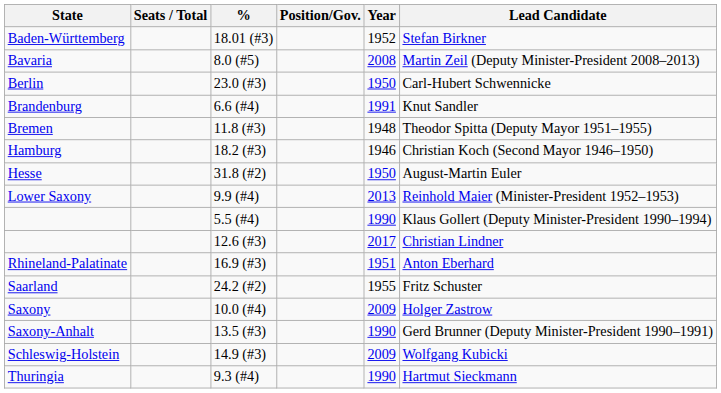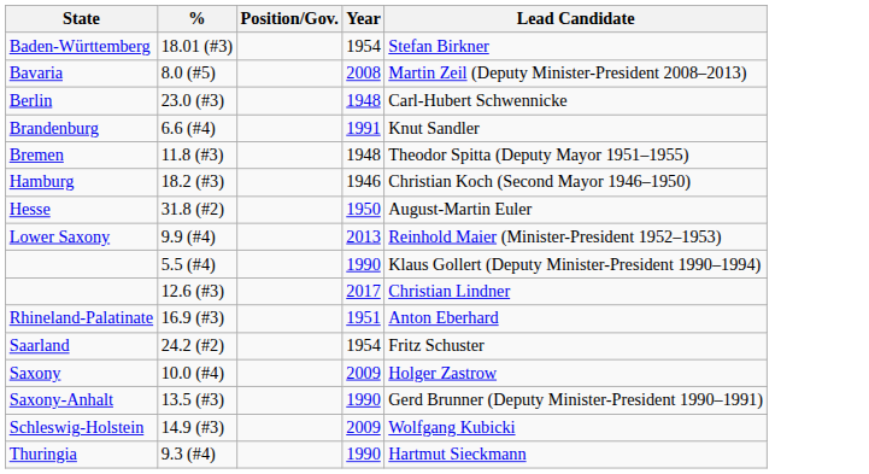 <table class="wikitable sortable">
 <tr>
 <th>State</th>
-<th>Seats / Total</th>
 <th>%</th>
 <th>Position/Gov.</th>
 <th>Year</th>
 <th>Lead Candidate</th>
 </tr>
 <tr>
 <td><a href='#'>Baden-Württemberg</a></td>
-<td style="text-align:center;"></td>
 <td>18.01 (#3)</td>
 <td></td>
-<td style="text-align:center;">1952</td>
+<td style="text-align:center;">1954</td>
 <td><a href='#'>Stefan Birkner</a></td>
 </tr>
 <tr>
 <td><a href='#'>Bavaria</a></td>
-<td style="text-align:center;"></td>
 <td>8.0 (#5)</td>
 <td></td>
 <td style="text-align:center;"><a href='#'>2008</a></td>
 <td><a href='#'>Martin Zeil</a> (Deputy Minister-President 2008–2013)</td>
 </tr>
 <tr>
 <td><a href='#'>Berlin</a></td>
-<td style="text-align:center;"></td>
 <td>23.0 (#3)</td>
 <td></td>
-<td style="text-align:center;"><a href='#'>1950</a></td>
+<td style="text-align:center;"><a href='#'>1948</a></td>
 <td>Carl-Hubert Schwennicke</td>
 </tr>
 <tr>
 <td><a href='#'>Brandenburg</a></td>
-<td style="text-align:center;"></td>
 <td>6.6 (#4)</td>
 <td></td>
 <td style="text-align:center;"><a href='#'>1991</a></td>
 <td>Knut Sandler</td>
 </tr>
 <tr>
 <td><a href='#'>Bremen</a></td>
-<td style="text-align:center;"></td>
 <td>11.8 (#3)</td>
 <td></td>
 <td style="text-align:center;">1948</td>
 <td>Theodor Spitta (Deputy Mayor 1951–1955)</td>
 </tr>
 <tr>
 <td><a href='#'>Hamburg</a></td>
-<td style="text-align:center;"></td>
 <td>18.2  (#3)</td>
 <td></td>
 <td style="text-align:center;">1946<br></td>
 <td>Christian Koch (Second Mayor 1946–1950)</td>
 </tr>
 <tr>
 <td><a href='#'>Hesse</a></td>
-<td style="text-align:center;"></td>
 <td>31.8 (#2)</td>
 <td></td>
 <td style="text-align:center;"><a href='#'>1950</a><br></td>
 <td>August-Martin Euler</td>
 </tr>
 <tr>
 <td><a href='#'>Lower Saxony</a></td>
-<td style="text-align:center;"></td>
 <td>9.9 (#4)</td>
 <td></td>
 <td style="text-align:center;"><a href='#'>2013</a></td>
 <td><a href='#'>Reinhold Maier</a> (Minister-President 1952–1953)</td>
 </tr>
 <tr>
 <td><a href='#'></a></td>
-<td style="text-align:center;"></td>
 <td>5.5 (#4)</td>
 <td></td>
 <td style="text-align:center;"><a href='#'>1990</a></td>
 <td>Klaus Gollert (Deputy Minister-President 1990–1994)</td>
 </tr>
 <tr>
 <td><a href='#'></a></td>
-<td style="text-align:center;"></td>
 <td>12.6 (#3)</td>
 <td></td>
 <td style="text-align:center;"><a href='#'>2017</a></td>
 <td><a href='#'>Christian Lindner</a></td>
 </tr>
 <tr>
 <td><a href='#'>Rhineland-Palatinate</a></td>
-<td style="text-align:center;"></td>
 <td>16.9 (#3)</td>
 <td></td>
 <td style="text-align:center;"><a href='#'>1951</a></td>
 <td><a href='#'>Anton Eberhard</a></td>
 </tr>
 <tr>
 <td><a href='#'>Saarland</a></td>
-<td style="text-align:center;"></td>
 <td>24.2 (#2)</td>
 <td></td>
-<td style="text-align:center;">1955<br></td>
+<td style="text-align:center;">1954<br></td>
 <td>Fritz Schuster</td>
 </tr>
 <tr>
 <td><a href='#'>Saxony</a></td>
-<td style="text-align:center;"></td>
 <td>10.0 (#4)</td>
 <td></td>
 <td style="text-align:center;"><a href='#'>2009</a></td>
 <td><a href='#'>Holger Zastrow</a></td>
 </tr>
 <tr>
 <td><a href='#'>Saxony-Anhalt</a></td>
-<td style="text-align:center;"></td>
 <td>13.5 (#3)</td>
 <td></td>
 <td style="text-align:center;"><a href='#'>1990</a></td>
 <td>Gerd Brunner (Deputy Minister-President 1990–1991)</td>
 </tr>
 <tr>
 <td><a href='#'>Schleswig-Holstein</a></td>
-<td style="text-align:center;"></td>
 <td>14.9 (#3)</td>
 <td></td>
 <td style="text-align:center;"><a href='#'>2009</a></td>
 <td><a href='#'>Wolfgang Kubicki</a></td>
 </tr>
 <tr>
 <td><a href='#'>Thuringia</a></td>
-<td style="text-align:center;"></td>
 <td>9.3 (#4)</td>
 <td></td>
 <td style="text-align:center;"><a href='#'>1990</a></td>
 <td><a href='#'>Hartmut Sieckmann</a></td>
 </tr>
 </table>
